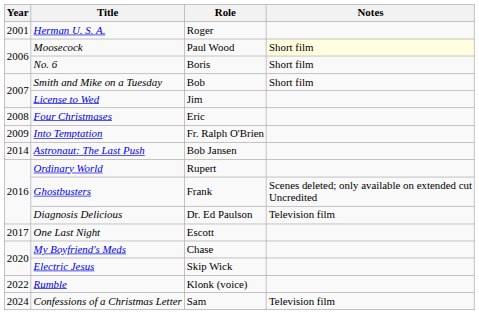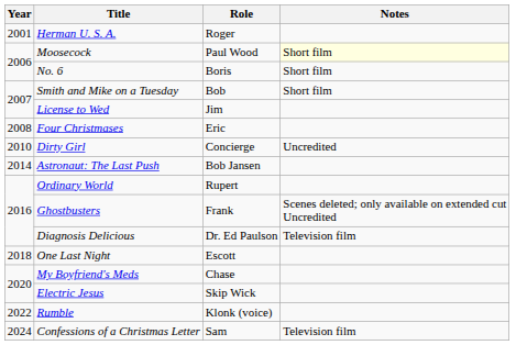 <table class="wikitable sortable">
 <tr>
 <th>Year</th>
 <th>Title</th>
 <th>Role</th>
 <th>Notes</th>
 </tr>
 <tr>
 <td>2001</td>
 <td><em><a href='#'>Herman U. S. A.</a></em></td>
 <td>Roger</td>
 <td></td>
 </tr>
 <tr>
 <td rowspan="2">2006</td>
 <td><em>Moosecock</em></td>
 <td>Paul Wood</td>
 <td style="background: lightyellow;">Short film</td>
 </tr>
 <tr>
 <td><em>No. 6</em></td>
 <td>Boris</td>
 <td>Short film</td>
 </tr>
 <tr>
 <td rowspan="2">2007</td>
 <td><em>Smith and Mike on a Tuesday</em></td>
 <td>Bob</td>
 <td>Short film</td>
 </tr>
 <tr>
 <td><em><a href='#'>License to Wed</a></em></td>
 <td>Jim</td>
 <td></td>
 </tr>
 <tr>
 <td>2008</td>
 <td><em><a href='#'>Four Christmases</a></em></td>
 <td>Eric</td>
 <td></td>
 </tr>
 <tr>
-<td>2009</td>
-<td><em><a href='#'>Into Temptation</a></em></td>
-<td>Fr. Ralph O'Brien</td>
-<td></td>
+<td>2010</td>
+<td><em><a href='#'>Dirty Girl</a></em></td>
+<td>Concierge</td>
+<td>Uncredited</td>
 </tr>
 <tr>
 <td>2014</td>
 <td><em><a href='#'>Astronaut: The Last Push</a></em></td>
 <td>Bob Jansen</td>
 <td></td>
 </tr>
 <tr>
 <td rowspan="3">2016</td>
 <td><em><a href='#'>Ordinary World</a></em></td>
 <td>Rupert</td>
 <td></td>
 </tr>
 <tr>
 <td><em><a href='#'>Ghostbusters</a></em></td>
 <td>Frank</td>
 <td>Scenes deleted; only available on extended cut<br>Uncredited</td>
 </tr>
 <tr>
 <td><em>Diagnosis Delicious</em></td>
 <td>Dr. Ed Paulson</td>
 <td>Television film</td>
 </tr>
 <tr>
-<td>2017</td>
+<td>2018</td>
 <td><em>One Last Night</em></td>
 <td>Escott</td>
 <td></td>
 </tr>
 <tr>
 <td rowspan="2">2020</td>
 <td><em><a href='#'>My Boyfriend's Meds</a></em></td>
 <td>Chase</td>
 <td></td>
 </tr>
 <tr>
 <td><em><a href='#'>Electric Jesus</a></em></td>
 <td>Skip Wick</td>
 <td></td>
 </tr>
 <tr>
 <td>2022</td>
 <td><em><a href='#'>Rumble</a></em></td>
 <td>Klonk (voice)</td>
 <td></td>
 </tr>
 <tr>
 <td>2024</td>
 <td><em>Confessions of a Christmas Letter</em></td>
 <td>Sam</td>
 <td>Television film</td>
 </tr>
 </table>
